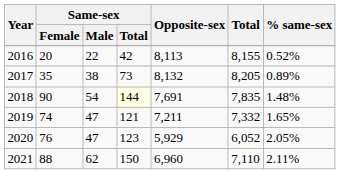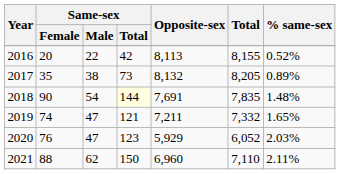 <table class="wikitable">
 <tr>
 <th rowspan=2>Year</th>
 <th colspan=3>Same-sex</th>
 <th rowspan=2>Opposite-sex</th>
 <th rowspan=2>Total</th>
 <th rowspan=2>% same-sex</th>
 </tr>
 <tr>
 <th>Female</th>
 <th>Male</th>
 <th>Total</th>
 </tr>
 <tr>
 </tr>
 <tr>
 <td>2016</td>
 <td>20</td>
 <td>22</td>
 <td>42</td>
 <td>8,113</td>
 <td>8,155</td>
 <td>0.52%</td>
 </tr>
 <tr>
 <td>2017</td>
 <td>35</td>
 <td>38</td>
 <td>73</td>
 <td>8,132</td>
 <td>8,205</td>
 <td>0.89%</td>
 </tr>
 <tr>
 <td>2018</td>
 <td>90</td>
 <td>54</td>
 <td style="background: lightyellow;">144</td>
 <td>7,691</td>
 <td>7,835</td>
 <td>1.48%</td>
 </tr>
 <tr>
 <td>2019</td>
 <td>74</td>
 <td>47</td>
 <td>121</td>
 <td>7,211</td>
 <td>7,332</td>
 <td>1.65%</td>
 </tr>
 <tr>
 <td>2020</td>
 <td>76</td>
 <td>47</td>
 <td>123</td>
 <td>5,929</td>
 <td>6,052</td>
-<td>2.05%</td>
+<td>2.03%</td>
 </tr>
 <tr>
 <td>2021</td>
 <td>88</td>
 <td>62</td>
 <td>150</td>
 <td>6,960</td>
 <td>7,110</td>
 <td>2.11%</td>
 </tr>
 </table>
